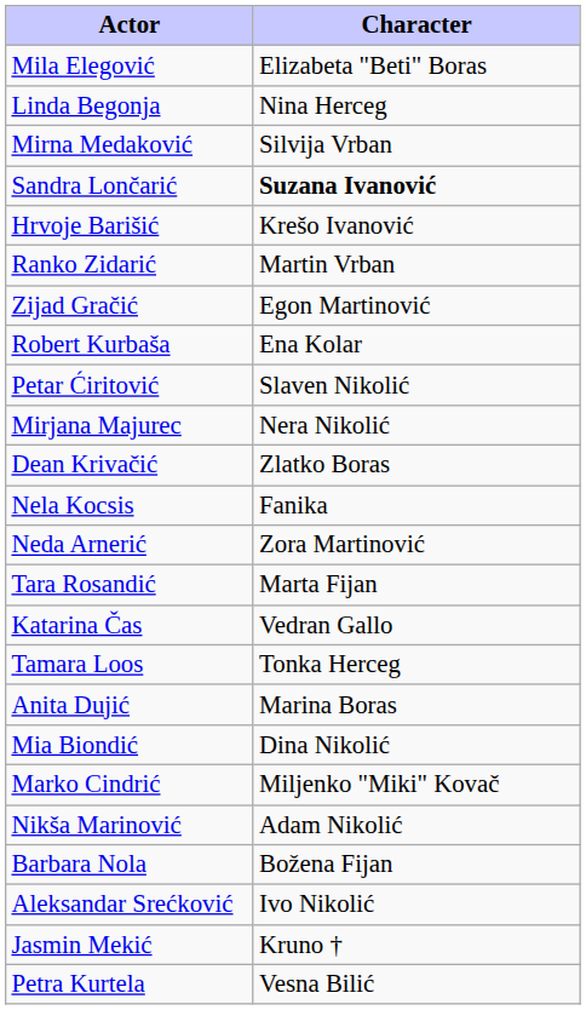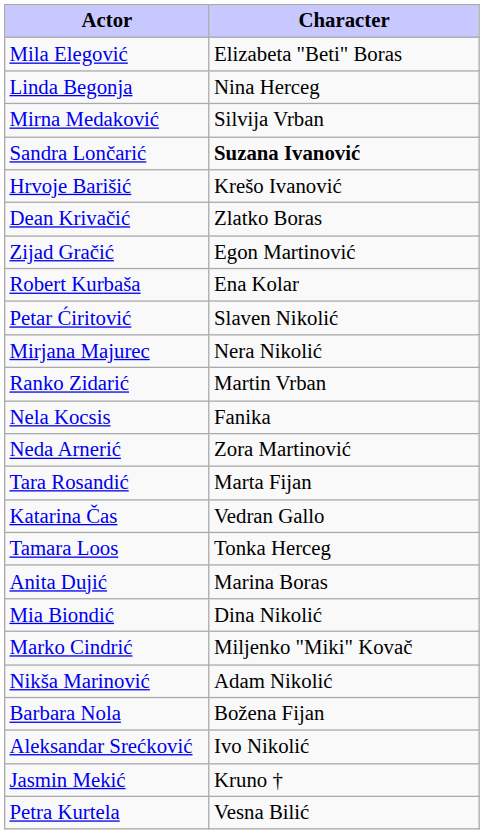 <table class="wikitable">
 <tr>
 <th width="150" style="background:#C6C8FF">Actor</th>
 <th width="200" style="background:#C6C8FF">Character</th>
 </tr>
 <tr>
 <td><a href='#'>Mila Elegović</a></td>
 <td>Elizabeta "Beti" Boras</td>
 </tr>
 <tr>
 <td><a href='#'>Linda Begonja</a></td>
 <td>Nina Herceg</td>
 </tr>
 <tr>
 <td><a href='#'>Mirna Medaković</a></td>
 <td>Silvija Vrban</td>
 </tr>
 <tr>
 <td><a href='#'>Sandra Lončarić</a></td>
 <td><strong>Suzana Ivanović</strong></td>
 </tr>
 <tr>
 <td><a href='#'>Hrvoje Barišić</a></td>
 <td>Krešo Ivanović</td>
 </tr>
 <tr>
-<td><a href='#'>Ranko Zidarić</a></td>
-<td>Martin Vrban</td>
+<td><a href='#'>Dean Krivačić</a></td>
+<td>Zlatko Boras</td>
 </tr>
 <tr>
 <td><a href='#'>Zijad Gračić</a></td>
 <td>Egon Martinović</td>
 </tr>
 <tr>
 <td><a href='#'>Robert Kurbaša</a></td>
 <td>Ena Kolar</td>
 </tr>
 <tr>
 <td><a href='#'>Petar Ćiritović</a></td>
 <td>Slaven Nikolić</td>
 </tr>
 <tr>
 <td><a href='#'>Mirjana Majurec</a></td>
 <td>Nera Nikolić</td>
 </tr>
 <tr>
-<td><a href='#'>Dean Krivačić</a></td>
-<td>Zlatko Boras</td>
+<td><a href='#'>Ranko Zidarić</a></td>
+<td>Martin Vrban</td>
 </tr>
 <tr>
 <td><a href='#'>Nela Kocsis</a></td>
 <td>Fanika</td>
 </tr>
 <tr>
 <td><a href='#'>Neda Arnerić</a></td>
 <td>Zora Martinović</td>
 </tr>
 <tr>
 <td><a href='#'>Tara Rosandić</a></td>
 <td>Marta Fijan</td>
 </tr>
 <tr>
 <td><a href='#'>Katarina Čas</a></td>
 <td>Vedran Gallo</td>
 </tr>
 <tr>
 <td><a href='#'>Tamara Loos</a></td>
 <td>Tonka Herceg</td>
 </tr>
 <tr>
 <td><a href='#'>Anita Dujić</a></td>
 <td>Marina Boras</td>
 </tr>
 <tr>
 <td><a href='#'>Mia Biondić</a></td>
 <td>Dina Nikolić</td>
 </tr>
 <tr>
 <td><a href='#'>Marko Cindrić</a></td>
 <td>Miljenko "Miki" Kovač</td>
 </tr>
 <tr>
 <td><a href='#'>Nikša Marinović</a></td>
 <td>Adam Nikolić</td>
 </tr>
 <tr>
 <td><a href='#'>Barbara Nola</a></td>
 <td>Božena Fijan</td>
 </tr>
 <tr>
 <td><a href='#'>Aleksandar Srećković</a></td>
 <td>Ivo Nikolić</td>
 </tr>
 <tr>
 <td><a href='#'>Jasmin Mekić</a></td>
 <td>Kruno †</td>
 </tr>
 <tr>
 <td><a href='#'>Petra Kurtela</a></td>
 <td>Vesna Bilić</td>
 </tr>
 </table>
